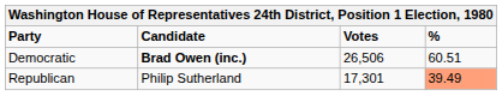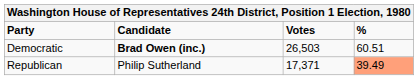 <table class="wikitable">
 <tr>
 <th colspan="4">Washington House of Representatives 24th District, Position 1 Election, 1980</th>
 </tr>
 <tr>
 <td><strong>Party</strong></td>
 <td><strong>Candidate</strong></td>
 <td><strong>Votes</strong></td>
 <td><strong>%</strong></td>
 </tr>
 <tr>
 <td>Democratic</td>
 <td><strong>Brad Owen (inc.)</strong></td>
-<td>26,506</td>
+<td>26,503</td>
 <td>60.51</td>
 </tr>
 <tr>
 <td>Republican</td>
 <td>Philip Sutherland</td>
-<td>17,301</td>
+<td>17,371</td>
 <td style="background: lightsalmon;">39.49</td>
 </tr>
 </table>
